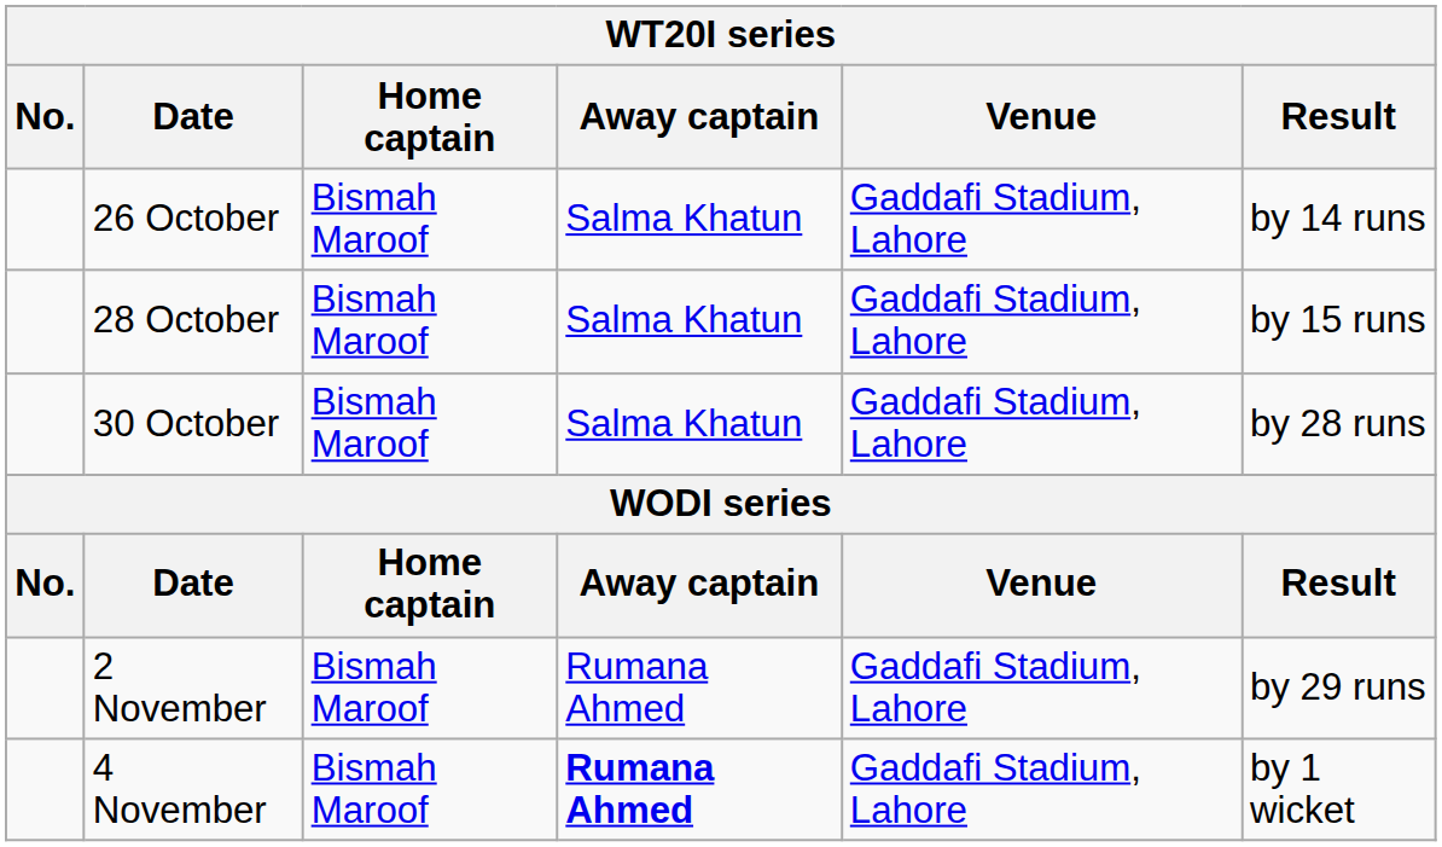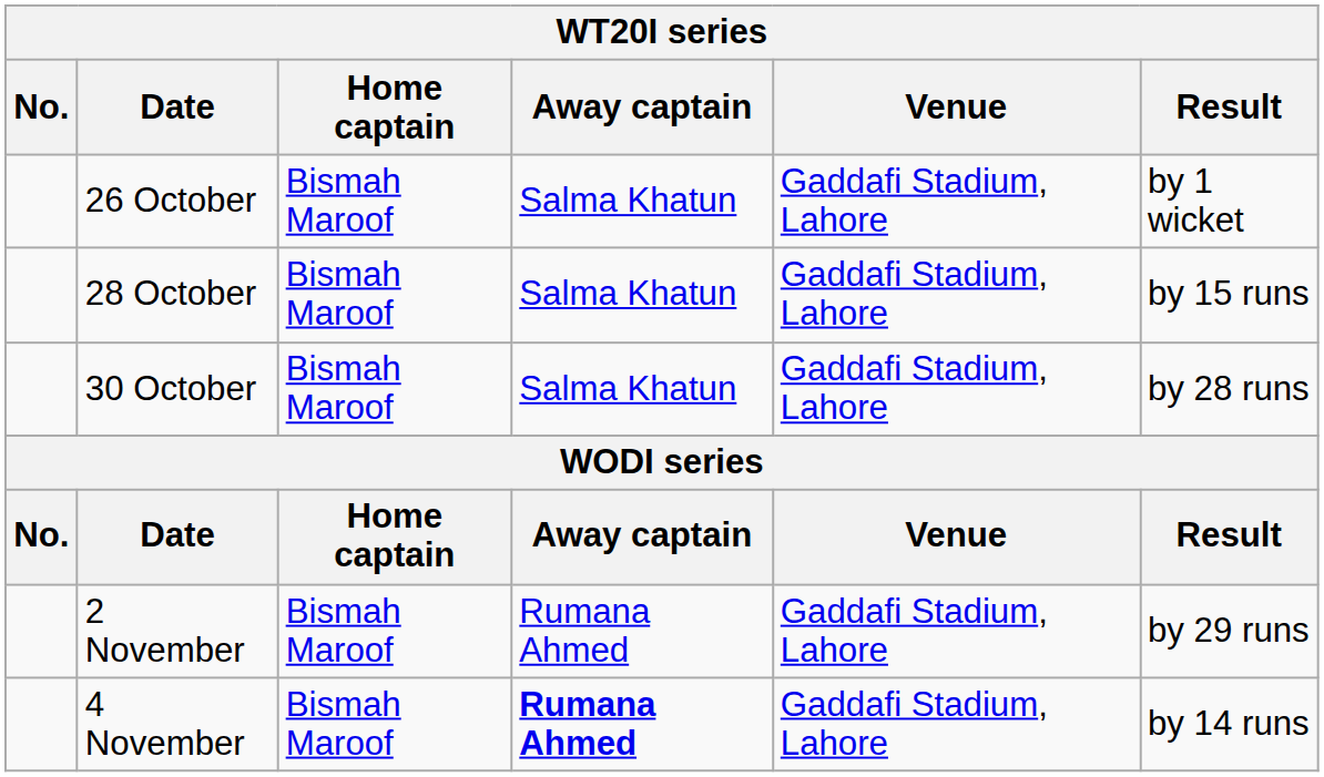 <table class="wikitable">
 <tr>
 <th colspan="9">WT20I series</th>
 </tr>
 <tr>
 <th>No.</th>
 <th>Date</th>
 <th>Home captain</th>
 <th>Away captain</th>
 <th>Venue</th>
 <th>Result</th>
 </tr>
 <tr>
 <td></td>
 <td>26 October</td>
 <td><a href='#'>Bismah Maroof</a></td>
 <td><a href='#'>Salma Khatun</a></td>
 <td><a href='#'>Gaddafi Stadium</a>, <a href='#'>Lahore</a></td>
-<td> by 14 runs</td>
+<td> by 1 wicket</td>
 </tr>
 <tr>
 <td></td>
 <td>28 October</td>
 <td><a href='#'>Bismah Maroof</a></td>
 <td><a href='#'>Salma Khatun</a></td>
 <td><a href='#'>Gaddafi Stadium</a>, <a href='#'>Lahore</a></td>
 <td> by 15 runs</td>
 </tr>
 <tr>
 <td></td>
 <td>30 October</td>
 <td><a href='#'>Bismah Maroof</a></td>
 <td><a href='#'>Salma Khatun</a></td>
 <td><a href='#'>Gaddafi Stadium</a>, <a href='#'>Lahore</a></td>
 <td> by 28 runs</td>
 </tr>
 <tr>
 <th colspan="9">WODI series</th>
 </tr>
 <tr>
 <th>No.</th>
 <th>Date</th>
 <th>Home captain</th>
 <th>Away captain</th>
 <th>Venue</th>
 <th>Result</th>
 </tr>
 <tr>
 <td></td>
 <td>2 November</td>
 <td><a href='#'>Bismah Maroof</a></td>
 <td><a href='#'>Rumana Ahmed</a></td>
 <td><a href='#'>Gaddafi Stadium</a>, <a href='#'>Lahore</a></td>
 <td> by 29 runs</td>
 </tr>
 <tr>
 <td></td>
 <td>4 November</td>
 <td><a href='#'>Bismah Maroof</a></td>
 <td><strong><a href='#'>Rumana Ahmed</a></strong></td>
 <td><a href='#'>Gaddafi Stadium</a>, <a href='#'>Lahore</a></td>
-<td> by 1 wicket</td>
+<td> by 14 runs</td>
 </tr>
 </table>
